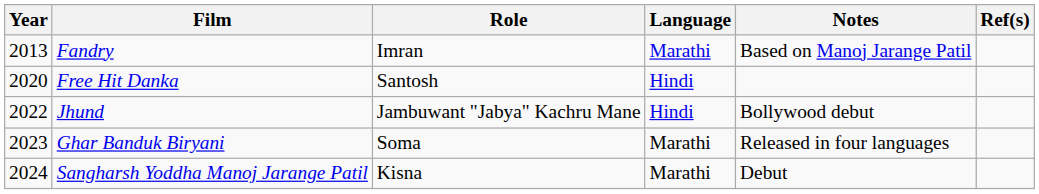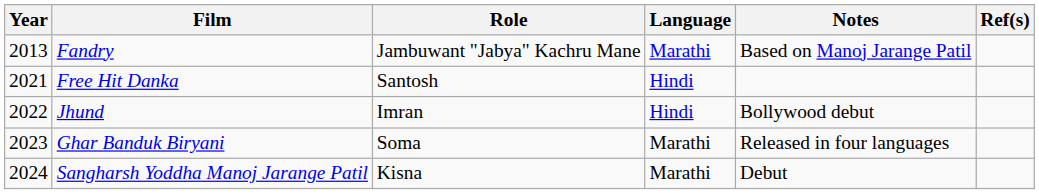 <table class="wikitable sortable">
 <tr>
 <th>Year</th>
 <th>Film</th>
 <th>Role</th>
 <th>Language</th>
 <th>Notes</th>
 <th>Ref(s)</th>
 </tr>
 <tr>
 <td>2013</td>
 <td><em><a href='#'>Fandry</a></em></td>
-<td>Imran</td>
+<td>Jambuwant "Jabya" Kachru Mane</td>
 <td><a href='#'>Marathi</a></td>
 <td>Based on <a href='#'>Manoj Jarange Patil</a></td>
 <td></td>
 </tr>
 <tr>
-<td>2020</td>
+<td>2021</td>
 <td><em><a href='#'>Free Hit Danka</a></em></td>
 <td>Santosh</td>
 <td><a href='#'>Hindi</a></td>
 <td></td>
 <td></td>
 </tr>
 <tr>
 <td>2022</td>
 <td><em><a href='#'>Jhund</a></em></td>
-<td>Jambuwant "Jabya" Kachru Mane</td>
+<td>Imran</td>
 <td><a href='#'>Hindi</a></td>
 <td>Bollywood debut</td>
 <td></td>
 </tr>
 <tr>
 <td>2023</td>
 <td><em><a href='#'>Ghar Banduk Biryani</a></em></td>
 <td>Soma</td>
 <td>Marathi</td>
 <td>Released in four languages</td>
 <td></td>
 </tr>
 <tr>
 <td>2024</td>
 <td><em><a href='#'>Sangharsh Yoddha Manoj Jarange Patil</a></em></td>
 <td>Kisna</td>
 <td>Marathi</td>
 <td>Debut</td>
 <td></td>
 </tr>
 </table>
